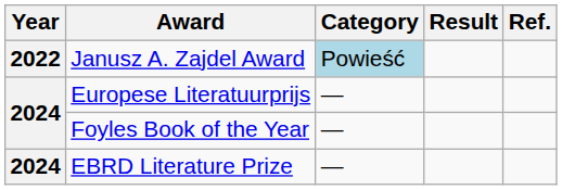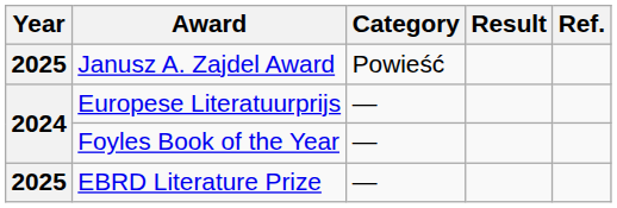 <table class="wikitable sortable">
 <tr>
 <th>Year</th>
 <th>Award</th>
 <th>Category</th>
 <th>Result</th>
 <th>Ref.</th>
 </tr>
 <tr>
-<th>2022</th>
+<th>2025</th>
 <td><a href='#'>Janusz A. Zajdel Award</a></td>
-<td style="background: lightblue;">Powieść</td>
+<td>Powieść</td>
 <td></td>
 <td></td>
 </tr>
 <tr>
 <th rowspan="2">2024</th>
 <td><a href='#'>Europese Literatuurprijs</a></td>
 <td>—</td>
 <td></td>
 <td></td>
 </tr>
 <tr>
 <td><a href='#'>Foyles Book of the Year</a></td>
 <td>—</td>
 <td></td>
 <td></td>
 </tr>
 <tr>
-<th>2024</th>
+<th>2025</th>
 <td><a href='#'>EBRD Literature Prize</a></td>
 <td>—</td>
 <td></td>
 <td></td>
 </tr>
 </table>
